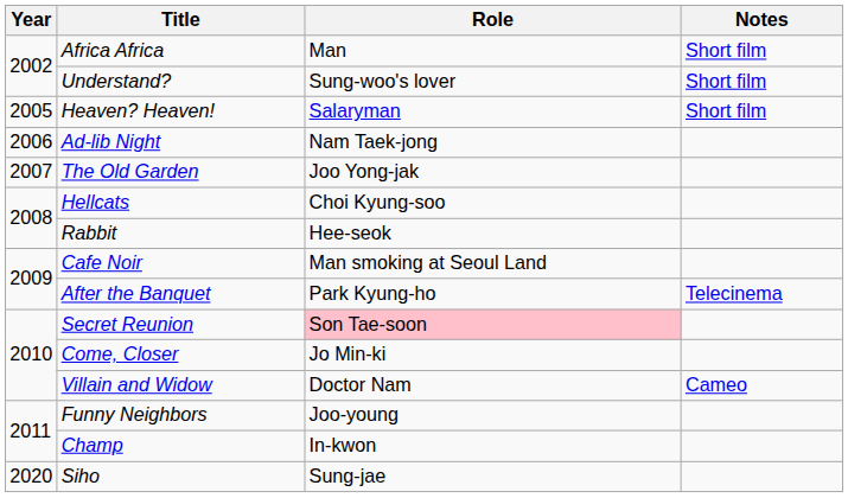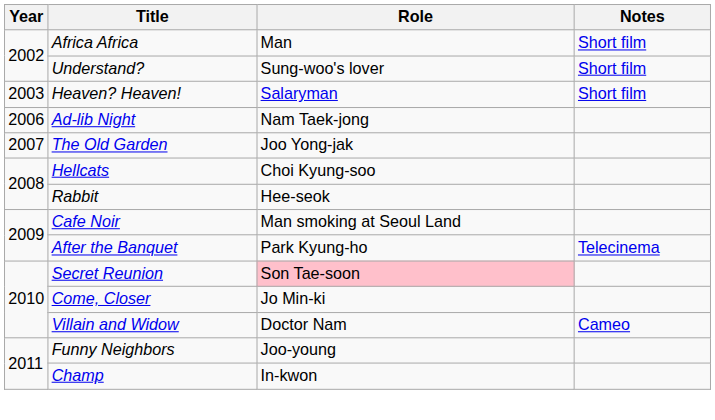 <table class="wikitable" style="width:700px">
 <tr>
 <th width=10>Year</th>
 <th>Title</th>
 <th>Role</th>
 <th>Notes</th>
 </tr>
 <tr>
 <td rowspan=2>2002</td>
 <td><em>Africa Africa</em></td>
 <td>Man</td>
 <td><a href='#'>Short film</a></td>
 </tr>
 <tr>
 <td><em>Understand?</em></td>
 <td>Sung-woo's lover</td>
 <td><a href='#'>Short film</a></td>
 </tr>
 <tr>
-<td>2005</td>
+<td>2003</td>
 <td><em>Heaven? Heaven!</em></td>
 <td><a href='#'>Salaryman</a></td>
 <td><a href='#'>Short film</a></td>
 </tr>
 <tr>
 <td>2006</td>
 <td><em><a href='#'>Ad-lib Night</a></em></td>
 <td>Nam Taek-jong</td>
 <td></td>
 </tr>
 <tr>
 <td>2007</td>
 <td><em><a href='#'>The Old Garden</a></em></td>
 <td>Joo Yong-jak</td>
 <td></td>
 </tr>
 <tr>
 <td rowspan=2>2008</td>
 <td><em><a href='#'>Hellcats</a></em></td>
 <td>Choi Kyung-soo</td>
 <td></td>
 </tr>
 <tr>
 <td><em>Rabbit</em></td>
 <td>Hee-seok</td>
 <td></td>
 </tr>
 <tr>
 <td rowspan=2>2009</td>
 <td><em><a href='#'>Cafe Noir</a></em></td>
 <td>Man smoking at Seoul Land</td>
 <td></td>
 </tr>
 <tr>
 <td><em><a href='#'>After the Banquet</a></em></td>
 <td>Park Kyung-ho</td>
 <td><a href='#'>Telecinema</a></td>
 </tr>
 <tr>
 <td rowspan=3>2010</td>
 <td><em><a href='#'>Secret Reunion</a></em></td>
 <td style="background: pink;">Son Tae-soon</td>
 <td></td>
 </tr>
 <tr>
 <td><em><a href='#'>Come, Closer</a></em></td>
 <td>Jo Min-ki</td>
 <td></td>
 </tr>
 <tr>
 <td><em><a href='#'>Villain and Widow</a></em></td>
 <td>Doctor Nam</td>
 <td><a href='#'>Cameo</a></td>
 </tr>
 <tr>
 <td rowspan=2>2011</td>
 <td><em>Funny Neighbors</em></td>
 <td>Joo-young</td>
 <td></td>
 </tr>
 <tr>
 <td><em><a href='#'>Champ</a></em></td>
 <td>In-kwon</td>
 <td></td>
 </tr>
-<tr>
-<td>2020</td>
-<td><em>Siho</em></td>
-<td>Sung-jae</td>
-<td></td>
-</tr>
 </table>
